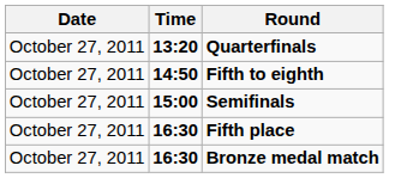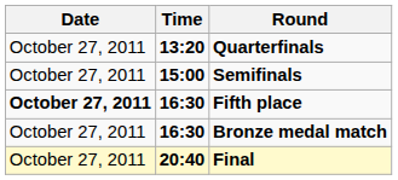 <table class="wikitable">
 <tr>
 <th>Date</th>
 <th>Time</th>
 <th>Round</th>
 </tr>
 <tr>
 <td>October 27, 2011</td>
 <td><strong>13:20</strong></td>
 <td><strong>Quarterfinals</strong></td>
 </tr>
 <tr>
 <td>October 27, 2011</td>
-<td><strong>14:50</strong></td>
-<td><strong>Fifth to eighth</strong></td>
-</tr>
-<tr>
-<td>October 27, 2011</td>
 <td><strong>15:00</strong></td>
 <td><strong>Semifinals</strong></td>
 </tr>
 <tr>
-<td>October 27, 2011</td>
+<td><strong>October 27, 2011</strong></td>
 <td><strong>16:30</strong></td>
 <td><strong>Fifth place</strong></td>
 </tr>
 <tr>
 <td>October 27, 2011</td>
 <td><strong>16:30</strong></td>
 <td><strong>Bronze medal match</strong></td>
 </tr>
+<tr style=background:lemonchiffon>
+<td>October 27, 2011</td>
+<td><strong>20:40</strong></td>
+<td><strong>Final</strong></td>
+</tr>
 </table>
